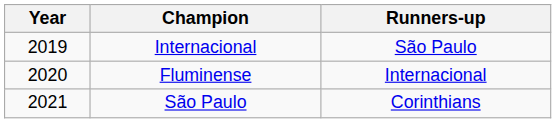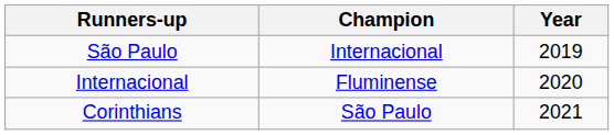 <table class="wikitable">
 <tr>
+<th width=200>Runners-up</th>
+<th width=200>Champion</th>
 <th width=70>Year</th>
-<th width=200>Champion</th>
-<th width=200>Runners-up</th>
 </tr>
 <tr>
+<td align=center><a href='#'>São Paulo</a><br></td>
+<td align=center><a href='#'>Internacional</a><br></td>
 <td align=center>2019</td>
-<td align=center><a href='#'>Internacional</a><br></td>
-<td align=center><a href='#'>São Paulo</a><br></td>
 </tr>
 <tr>
+<td align=center><a href='#'>Internacional</a><br></td>
+<td align=center><a href='#'>Fluminense</a><br></td>
 <td align=center>2020</td>
-<td align=center><a href='#'>Fluminense</a><br></td>
-<td align=center><a href='#'>Internacional</a><br></td>
 </tr>
 <tr>
+<td align=center><a href='#'>Corinthians</a><br></td>
+<td align=center><a href='#'>São Paulo</a><br></td>
 <td align=center>2021</td>
-<td align=center><a href='#'>São Paulo</a><br></td>
-<td align=center><a href='#'>Corinthians</a><br></td>
 </tr>
 </table>
